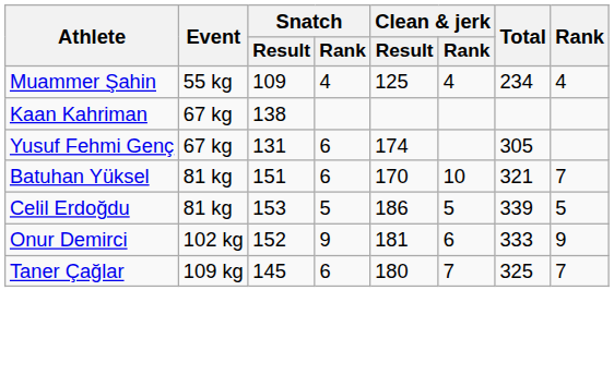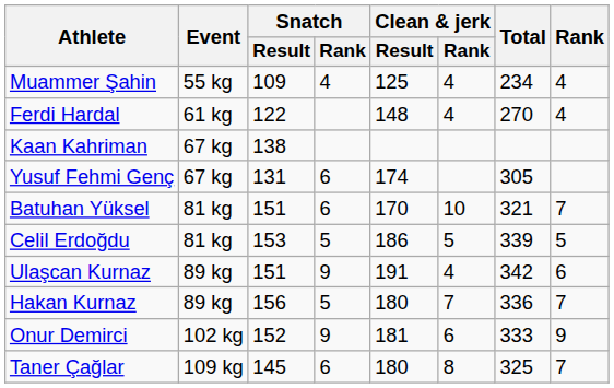 <table class="wikitable" style="font-size:90%">
 <tr>
 <th rowspan="2">Athlete</th>
 <th rowspan="2">Event</th>
 <th colspan="2">Snatch</th>
 <th colspan="2">Clean & jerk</th>
 <th rowspan="2">Total</th>
 <th rowspan="2">Rank</th>
 </tr>
 <tr style="font-size:95%">
 <th>Result</th>
 <th>Rank</th>
 <th>Result</th>
 <th>Rank</th>
 </tr>
 <tr>
 <td align=left><a href='#'>Muammer Şahin</a></td>
 <td align=left>55 kg</td>
 <td>109</td>
 <td>4</td>
 <td>125</td>
 <td>4</td>
 <td>234</td>
+<td>4</td>
+</tr>
+<tr>
+<td align=left><a href='#'>Ferdi Hardal</a></td>
+<td align=left>61 kg</td>
+<td>122</td>
+<td></td>
+<td>148</td>
+<td>4</td>
+<td>270</td>
 <td>4</td>
 </tr>
 <tr>
 <td align=left><a href='#'>Kaan Kahriman</a></td>
 <td align=left>67 kg</td>
 <td>138</td>
 <td></td>
 <td></td>
 <td></td>
 <td></td>
 <td></td>
 </tr>
 <tr>
 <td align=left><a href='#'>Yusuf Fehmi Genç</a></td>
 <td align=left>67 kg</td>
 <td>131</td>
 <td>6</td>
 <td>174</td>
 <td></td>
 <td>305</td>
 <td></td>
 </tr>
 <tr>
 <td align=left><a href='#'>Batuhan Yüksel</a></td>
 <td align=left>81 kg</td>
 <td>151</td>
 <td>6</td>
 <td>170</td>
 <td>10</td>
 <td>321</td>
 <td>7</td>
 </tr>
 <tr>
 <td align=left><a href='#'>Celil Erdoğdu</a></td>
 <td align=left>81 kg</td>
 <td>153</td>
 <td>5</td>
 <td>186</td>
 <td>5</td>
 <td>339</td>
 <td>5</td>
 </tr>
 <tr>
+<td align=left><a href='#'>Ulaşcan Kurnaz</a></td>
+<td align=left>89 kg</td>
+<td>151</td>
+<td>9</td>
+<td>191</td>
+<td>4</td>
+<td>342</td>
+<td>6</td>
+</tr>
+<tr>
+<td align=left><a href='#'>Hakan Kurnaz</a></td>
+<td align=left>89 kg</td>
+<td>156</td>
+<td>5</td>
+<td>180</td>
+<td>7</td>
+<td>336</td>
+<td>7</td>
+</tr>
+<tr>
 <td align=left><a href='#'>Onur Demirci</a></td>
 <td align=left>102 kg</td>
 <td>152</td>
 <td>9</td>
 <td>181</td>
 <td>6</td>
 <td>333</td>
 <td>9</td>
 </tr>
 <tr>
 <td align=left><a href='#'>Taner Çağlar</a></td>
 <td align=left>109 kg</td>
 <td>145</td>
 <td>6</td>
 <td>180</td>
-<td>7</td>
+<td>8</td>
 <td>325</td>
 <td>7</td>
 </tr>
 </table>
